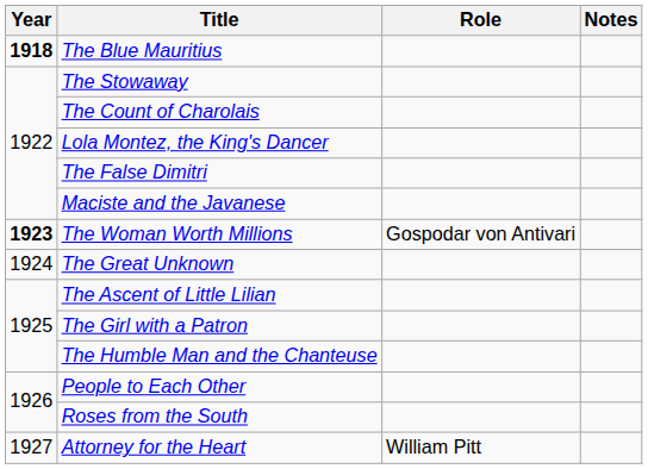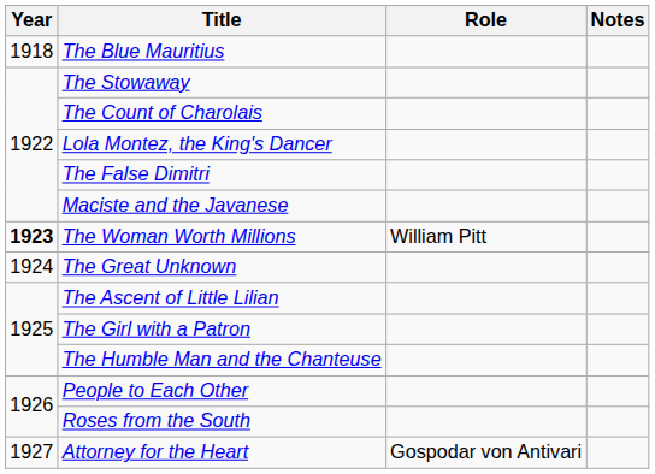 <table class="wikitable sortable">
 <tr>
 <th>Year</th>
 <th>Title</th>
 <th>Role</th>
 <th class="unsortable">Notes</th>
 </tr>
 <tr>
-<td><strong>1918</strong></td>
+<td>1918</td>
 <td><em><a href='#'>The Blue Mauritius</a></em></td>
 <td></td>
 <td></td>
 </tr>
 <tr>
 <td rowspan=5>1922</td>
 <td><em><a href='#'>The Stowaway</a></em></td>
 <td></td>
 <td></td>
 </tr>
 <tr>
 <td><em><a href='#'>The Count of Charolais</a></em></td>
 <td></td>
 <td></td>
 </tr>
 <tr>
 <td><em><a href='#'>Lola Montez, the King's Dancer</a></em></td>
 <td></td>
 <td></td>
 </tr>
 <tr>
 <td><em><a href='#'>The False Dimitri</a></em></td>
 <td></td>
 <td></td>
 </tr>
 <tr>
 <td><em><a href='#'>Maciste and the Javanese</a></em></td>
 <td></td>
 <td></td>
 </tr>
 <tr>
 <td><strong>1923</strong></td>
 <td><em><a href='#'>The Woman Worth Millions</a></em></td>
-<td>Gospodar von Antivari</td>
+<td>William Pitt</td>
 <td></td>
 </tr>
 <tr>
 <td>1924</td>
 <td><em><a href='#'>The Great Unknown</a></em></td>
 <td></td>
 <td></td>
 </tr>
 <tr>
 <td rowspan=3>1925</td>
 <td><em><a href='#'>The Ascent of Little Lilian</a></em></td>
 <td></td>
 <td></td>
 </tr>
 <tr>
 <td><em><a href='#'>The Girl with a Patron</a></em></td>
 <td></td>
 <td></td>
 </tr>
 <tr>
 <td><em><a href='#'>The Humble Man and the Chanteuse</a></em></td>
 <td></td>
 <td></td>
 </tr>
 <tr>
 <td rowspan=2>1926</td>
 <td><em><a href='#'>People to Each Other</a></em></td>
 <td></td>
 <td></td>
 </tr>
 <tr>
 <td><em><a href='#'>Roses from the South</a></em></td>
 <td></td>
 <td></td>
 </tr>
 <tr>
 <td>1927</td>
 <td><em><a href='#'>Attorney for the Heart</a></em></td>
-<td>William Pitt</td>
+<td>Gospodar von Antivari</td>
 <td></td>
 </tr>
 </table>
